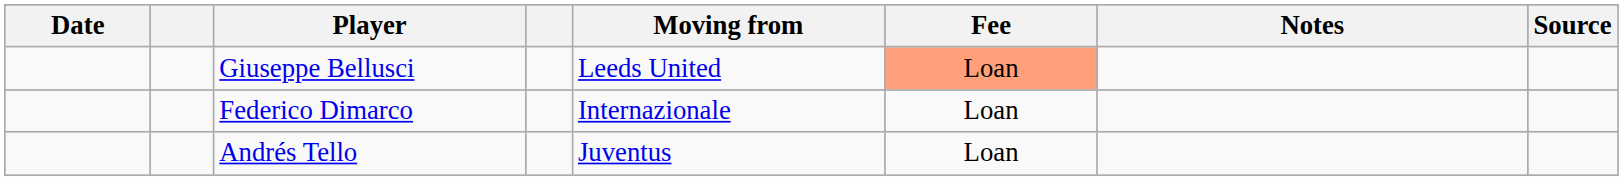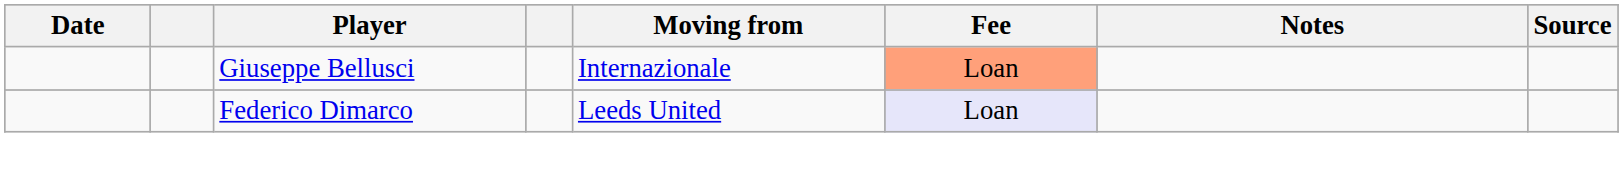 <table class="wikitable sortable">
 <tr>
 <th style="width:80px;">Date</th>
 <th style="width:30px;"></th>
 <th style="width:180px;">Player</th>
 <th style="width:20px;"></th>
 <th style="width:180px;">Moving from</th>
 <th style="width:120px;" class="unsortable">Fee</th>
 <th style="width:250px;" class="unsortable">Notes</th>
 <th style="width:20px;">Source</th>
 </tr>
 <tr>
 <td></td>
 <td align=center></td>
 <td> <a href='#'>Giuseppe Bellusci</a></td>
 <td align=center></td>
-<td> <a href='#'>Leeds United</a></td>
+<td> <a href='#'>Internazionale</a></td>
 <td align=center style="background: lightsalmon;">Loan</td>
 <td align=center></td>
 <td></td>
 </tr>
 <tr>
 <td></td>
 <td align=center></td>
 <td> <a href='#'>Federico Dimarco</a></td>
 <td align=center></td>
-<td> <a href='#'>Internazionale</a></td>
-<td align=center>Loan</td>
-<td align=center></td>
-<td></td>
-</tr>
-<tr>
-<td></td>
-<td align=center></td>
-<td> <a href='#'>Andrés Tello</a></td>
-<td align=center></td>
-<td> <a href='#'>Juventus</a></td>
-<td align=center>Loan</td>
+<td> <a href='#'>Leeds United</a></td>
+<td align=center style="background: lavender;">Loan</td>
 <td align=center></td>
 <td></td>
 </tr>
 </table>
